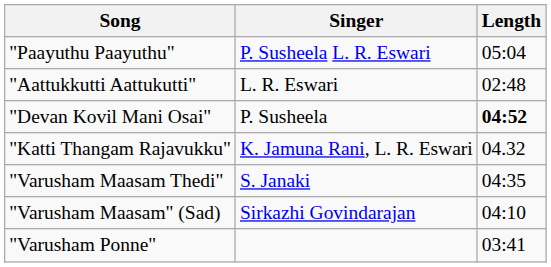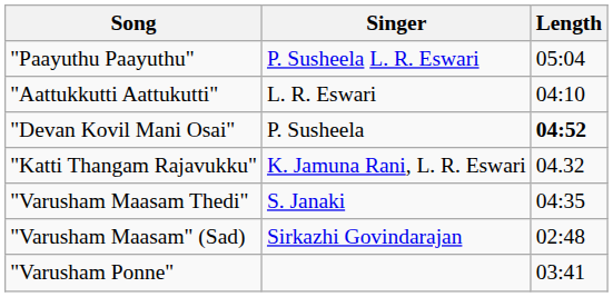 <table class="wikitable" style="font-size:95%;">
 <tr>
 <th>Song</th>
 <th>Singer</th>
 <th>Length</th>
 </tr>
 <tr>
 <td>"Paayuthu Paayuthu"</td>
 <td><a href='#'>P. Susheela</a> <a href='#'>L. R. Eswari</a></td>
 <td>05:04</td>
 </tr>
 <tr>
 <td>"Aattukkutti Aattukutti"</td>
 <td>L. R. Eswari</td>
-<td>02:48</td>
+<td>04:10</td>
 </tr>
 <tr>
 <td>"Devan Kovil Mani Osai"</td>
 <td>P. Susheela</td>
 <td><strong>04:52</strong></td>
 </tr>
 <tr>
 <td>"Katti Thangam Rajavukku"</td>
 <td><a href='#'>K. Jamuna Rani</a>, L. R. Eswari</td>
 <td>04.32</td>
 </tr>
 <tr>
 <td>"Varusham Maasam Thedi"</td>
 <td><a href='#'>S. Janaki</a></td>
 <td>04:35</td>
 </tr>
 <tr>
 <td>"Varusham Maasam" (Sad)</td>
 <td><a href='#'>Sirkazhi Govindarajan</a></td>
-<td>04:10</td>
+<td>02:48</td>
 </tr>
 <tr>
 <td>"Varusham Ponne"</td>
 <td></td>
 <td>03:41</td>
 </tr>
 </table>
